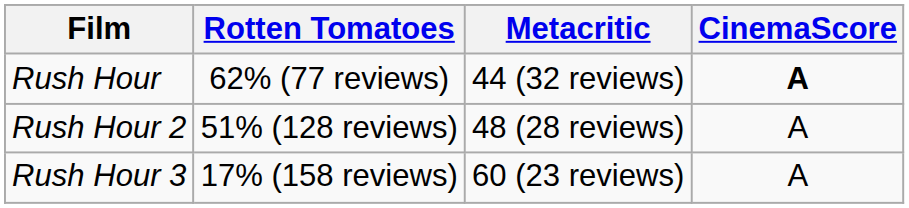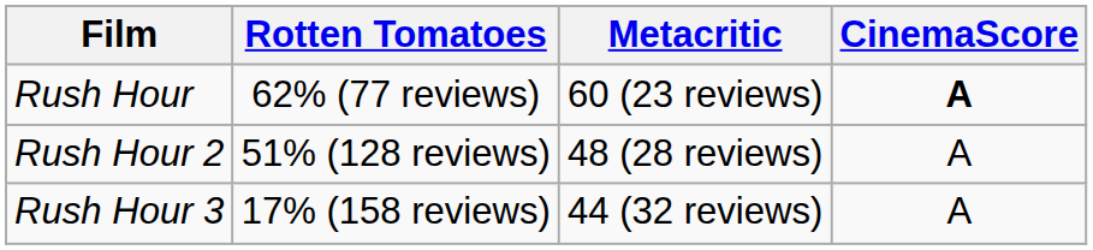 <table class="wikitable plainrowheaders" style="text-align: center;">
 <tr>
 <th>Film</th>
 <th><a href='#'>Rotten Tomatoes</a></th>
 <th><a href='#'>Metacritic</a></th>
 <th><a href='#'>CinemaScore</a></th>
 </tr>
 <tr>
 <td style="text-align:left"><em>Rush Hour</em></td>
 <td>62% (77 reviews)</td>
-<td>44 (32 reviews)</td>
+<td>60 (23 reviews)</td>
 <td><strong>A</strong></td>
 </tr>
 <tr>
 <td style="text-align:left"><em>Rush Hour 2</em></td>
 <td>51% (128 reviews)</td>
 <td>48 (28 reviews)</td>
 <td>A</td>
 </tr>
 <tr>
 <td style="text-align:left"><em>Rush Hour 3</em></td>
 <td>17% (158 reviews)</td>
-<td>60 (23 reviews)</td>
+<td>44 (32 reviews)</td>
 <td>A</td>
 </tr>
 </table>
